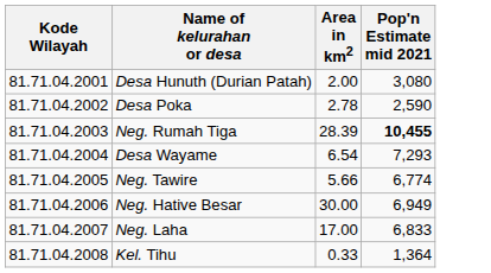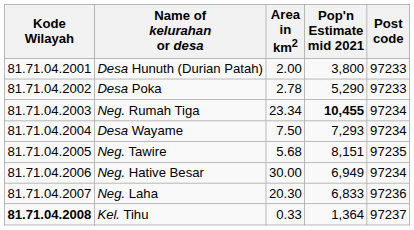 <table class="sortable wikitable">
 <tr>
 <th>Kode <br>Wilayah</th>
 <th>Name of<br><em>kelurahan</em><br>or <em>desa</em></th>
 <th>Area <br>in<br>km<sup>2</sup></th>
 <th>Pop'n<br>Estimate<br>mid 2021</th>
+<th>Post<br>code</th>
 </tr>
 <tr>
 <td>81.71.04.2001</td>
 <td><em>Desa</em> Hunuth (Durian Patah)</td>
 <td align="right">2.00</td>
-<td align="right">3,080</td>
+<td align="right">3,800</td>
+<td>97233</td>
 </tr>
 <tr>
 <td>81.71.04.2002</td>
 <td><em>Desa</em> Poka</td>
 <td align="right">2.78</td>
-<td align="right">2,590</td>
+<td align="right">5,290</td>
+<td>97233</td>
 </tr>
 <tr>
 <td>81.71.04.2003</td>
 <td><em>Neg.</em> Rumah Tiga</td>
-<td align="right">28.39</td>
+<td align="right">23.34</td>
 <td align="right"><strong>10,455</strong></td>
+<td>97234</td>
 </tr>
 <tr>
 <td>81.71.04.2004</td>
 <td><em>Desa</em> Wayame</td>
-<td align="right">6.54</td>
+<td align="right">7.50</td>
 <td align="right">7,293</td>
+<td>97234</td>
 </tr>
 <tr>
 <td>81.71.04.2005</td>
 <td><em>Neg.</em> Tawire</td>
-<td align="right">5.66</td>
-<td align="right">6,774</td>
+<td align="right">5.68</td>
+<td align="right">8,151</td>
+<td>97235</td>
 </tr>
 <tr>
 <td>81.71.04.2006</td>
 <td><em>Neg.</em> Hative Besar</td>
 <td align="right">30.00</td>
 <td align="right">6,949</td>
+<td>97234</td>
 </tr>
 <tr>
 <td>81.71.04.2007</td>
 <td><em>Neg.</em> Laha</td>
-<td align="right">17.00</td>
+<td align="right">20.30</td>
 <td align="right">6,833</td>
+<td>97236</td>
 </tr>
 <tr>
-<td>81.71.04.2008</td>
+<td><strong>81.71.04.2008</strong></td>
 <td><em>Kel.</em> Tihu</td>
 <td align="right">0.33</td>
 <td align="right">1,364</td>
+<td>97237</td>
 </tr>
 </table>
